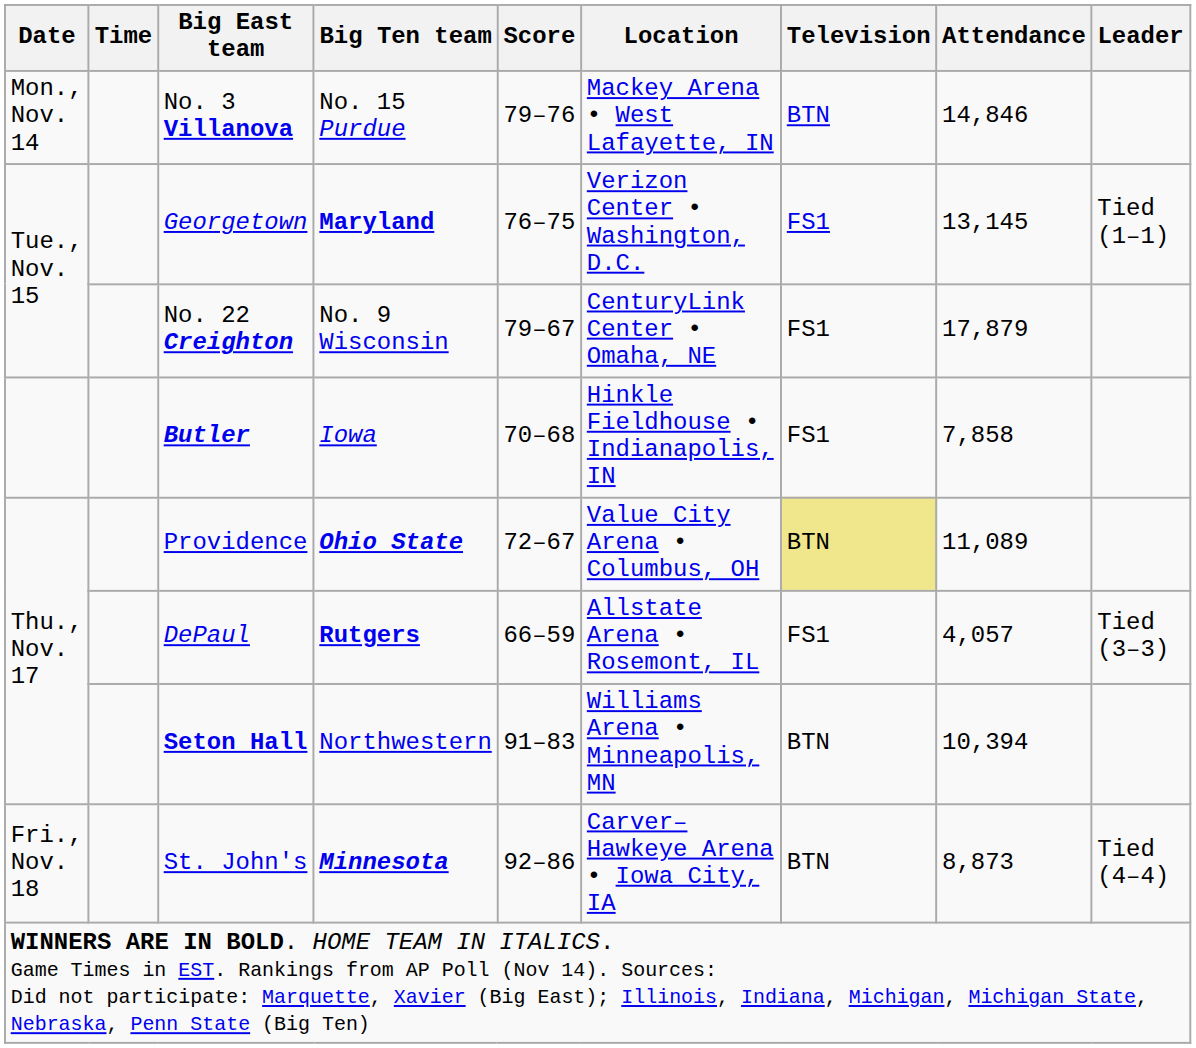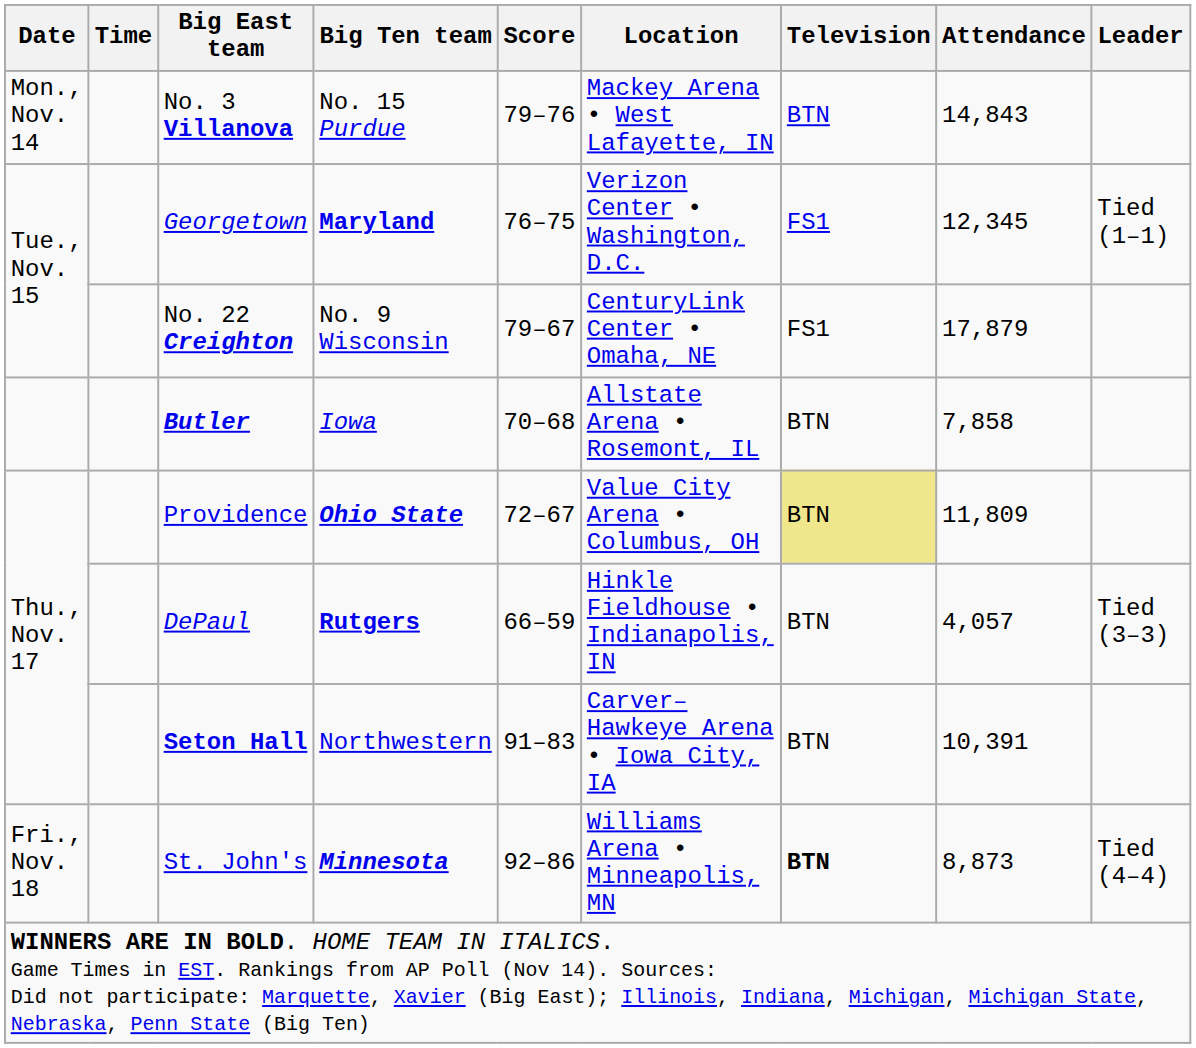 <table class="wikitable" style="font-size: 95%">
 <tr>
 <th>Date</th>
 <th>Time</th>
 <th>Big East team</th>
 <th>Big Ten team</th>
 <th>Score</th>
 <th>Location</th>
 <th>Television</th>
 <th>Attendance</th>
 <th>Leader</th>
 </tr>
 <tr>
 <td rowspan=1>Mon., Nov. 14</td>
 <td></td>
 <td>No. 3 <a href='#'><strong>Villanova</strong></a></td>
 <td>No. 15 <em><a href='#'>Purdue</a></em></td>
 <td>79–76</td>
 <td><a href='#'>Mackey Arena</a> • <a href='#'>West Lafayette, IN</a></td>
 <td><a href='#'>BTN</a></td>
-<td>14,846</td>
+<td>14,843</td>
 <td></td>
 </tr>
 <tr>
 <td rowspan=2>Tue., Nov. 15</td>
 <td></td>
 <td><em><a href='#'>Georgetown</a></em></td>
 <td><a href='#'><strong>Maryland</strong></a></td>
 <td>76–75</td>
 <td><a href='#'>Verizon Center</a> • <a href='#'>Washington, D.C.</a></td>
 <td><a href='#'>FS1</a></td>
-<td>13,145</td>
+<td>12,345</td>
 <td>Tied (1–1)</td>
 </tr>
 <tr>
 <td></td>
 <td>No. 22 <em><a href='#'><strong>Creighton</strong></a></em></td>
 <td>No. 9 <a href='#'>Wisconsin</a></td>
 <td>79–67</td>
 <td><a href='#'>CenturyLink Center</a> • <a href='#'>Omaha, NE</a></td>
 <td>FS1</td>
 <td>17,879</td>
 <td></td>
 </tr>
 <tr>
 <td></td>
 <td></td>
 <td><em><a href='#'><strong>Butler</strong></a></em></td>
 <td><em><a href='#'>Iowa</a></em></td>
 <td>70–68</td>
-<td><a href='#'>Hinkle Fieldhouse</a> • <a href='#'>Indianapolis, IN</a></td>
-<td>FS1</td>
+<td><a href='#'>Allstate Arena</a> • <a href='#'>Rosemont, IL</a></td>
+<td>BTN</td>
 <td>7,858</td>
 <td></td>
 </tr>
 <tr>
 <td rowspan="3">Thu., Nov. 17</td>
 <td></td>
 <td><a href='#'>Providence</a></td>
 <td><em><a href='#'><strong>Ohio State</strong></a></em></td>
 <td>72–67</td>
 <td><a href='#'>Value City Arena</a> • <a href='#'>Columbus, OH</a></td>
 <td style="background: khaki;">BTN</td>
-<td>11,089</td>
+<td>11,809</td>
 <td></td>
 </tr>
 <tr>
 <td></td>
 <td><em><a href='#'>DePaul</a></em></td>
 <td><a href='#'><strong>Rutgers</strong></a></td>
 <td>66–59</td>
-<td><a href='#'>Allstate Arena</a> • <a href='#'>Rosemont, IL</a></td>
-<td>FS1</td>
+<td><a href='#'>Hinkle Fieldhouse</a> • <a href='#'>Indianapolis, IN</a></td>
+<td>BTN</td>
 <td>4,057</td>
 <td>Tied (3–3)</td>
 </tr>
 <tr>
 <td></td>
 <td><a href='#'><strong>Seton Hall</strong></a></td>
 <td><a href='#'>Northwestern</a></td>
 <td>91–83</td>
-<td><a href='#'>Williams Arena</a> • <a href='#'>Minneapolis, MN</a></td>
+<td><a href='#'>Carver–Hawkeye Arena</a> • <a href='#'>Iowa City, IA</a></td>
 <td>BTN</td>
-<td>10,394</td>
+<td>10,391</td>
 <td></td>
 </tr>
 <tr>
 <td rowspan=1>Fri., Nov. 18</td>
 <td></td>
 <td><a href='#'>St. John's</a></td>
 <td><em><a href='#'><strong>Minnesota</strong></a></em></td>
 <td>92–86</td>
-<td><a href='#'>Carver–Hawkeye Arena</a> • <a href='#'>Iowa City, IA</a></td>
-<td>BTN</td>
+<td><a href='#'>Williams Arena</a> • <a href='#'>Minneapolis, MN</a></td>
+<td><strong>BTN</strong></td>
 <td>8,873</td>
 <td>Tied (4–4)</td>
 </tr>
 <tr>
 <td colspan=9><strong>WINNERS ARE IN BOLD</strong>. <em>HOME TEAM IN ITALICS</em>.<br><small>Game Times in <a href='#'>EST</a>. Rankings from AP Poll (Nov 14). Sources:<br>Did not participate: <a href='#'>Marquette</a>, <a href='#'>Xavier</a> (Big East); <a href='#'>Illinois</a>, <a href='#'>Indiana</a>, <a href='#'>Michigan</a>, <a href='#'>Michigan State</a>, <a href='#'>Nebraska</a>, <a href='#'>Penn State</a> (Big Ten)</small></td>
 </tr>
 </table>
